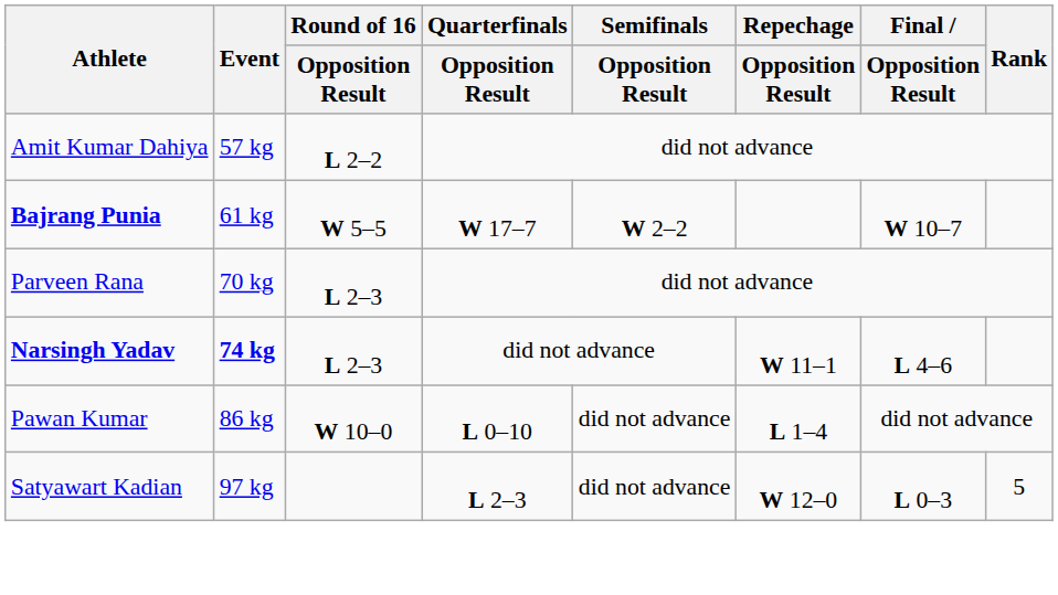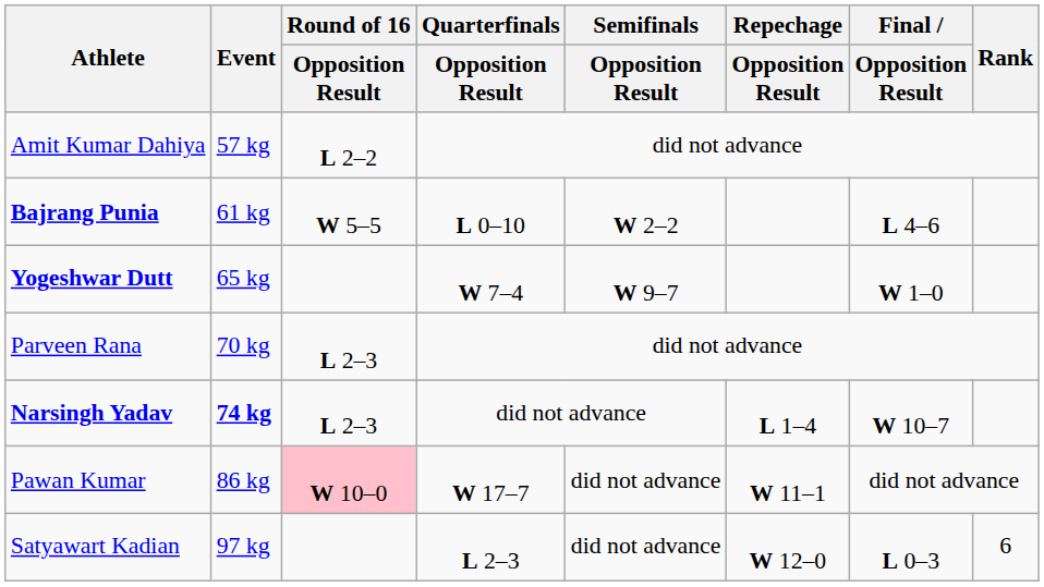 <table class=wikitable style="text-align:center; font-size:90%">
 <tr>
 <th rowspan=2>Athlete</th>
 <th rowspan=2>Event</th>
 <th>Round of 16</th>
 <th>Quarterfinals</th>
 <th>Semifinals</th>
 <th>Repechage</th>
 <th>Final / </th>
 <th rowspan=2>Rank</th>
 </tr>
 <tr>
 <th>Opposition<br>Result</th>
 <th>Opposition<br>Result</th>
 <th>Opposition<br>Result</th>
 <th>Opposition<br>Result</th>
 <th>Opposition<br>Result</th>
 </tr>
 <tr>
 <td align=left><a href='#'>Amit Kumar Dahiya</a></td>
 <td align=left><a href='#'>57 kg</a></td>
 <td><br><strong>L</strong> 2–2</td>
 <td colspan=5>did not advance</td>
 </tr>
 <tr>
 <td align=left><strong><a href='#'>Bajrang Punia</a></strong></td>
 <td align=left><a href='#'>61 kg</a></td>
 <td><br><strong>W</strong> 5–5</td>
-<td><br><strong>W</strong> 17–7</td>
+<td><br><strong>L</strong> 0–10</td>
 <td><br><strong>W</strong> 2–2</td>
 <td></td>
-<td><br><strong>W</strong> 10–7</td>
+<td><br><strong>L</strong> 4–6</td>
+<td></td>
+</tr>
+<tr>
+<td align=left><strong><a href='#'>Yogeshwar Dutt</a></strong></td>
+<td align=left><a href='#'>65 kg</a></td>
+<td></td>
+<td><br><strong>W</strong> 7–4</td>
+<td><br><strong>W</strong> 9–7</td>
+<td></td>
+<td><br><strong>W</strong> 1–0</td>
 <td></td>
 </tr>
 <tr>
 <td align=left><a href='#'>Parveen Rana</a></td>
 <td align=left><a href='#'>70 kg</a></td>
 <td><br><strong>L</strong> 2–3</td>
 <td colspan=5>did not advance</td>
 </tr>
 <tr>
 <td align=left><strong><a href='#'>Narsingh Yadav</a></strong></td>
 <td align=left><strong><a href='#'>74 kg</a></strong></td>
 <td><br><strong>L</strong> 2–3</td>
 <td colspan=2>did not advance</td>
-<td><br><strong>W</strong> 11–1</td>
-<td><br><strong>L</strong> 4–6</td>
+<td><br><strong>L</strong> 1–4</td>
+<td><br><strong>W</strong> 10–7</td>
 <td></td>
 </tr>
 <tr>
 <td align=left><a href='#'>Pawan Kumar</a></td>
 <td align=left><a href='#'>86 kg</a></td>
-<td><br><strong>W</strong> 10–0</td>
-<td><br><strong>L</strong> 0–10</td>
+<td style="background: pink;"><br><strong>W</strong> 10–0</td>
+<td><br><strong>W</strong> 17–7</td>
 <td>did not advance</td>
-<td><br><strong>L</strong> 1–4</td>
+<td><br><strong>W</strong> 11–1</td>
 <td colspan=2>did not advance</td>
 </tr>
 <tr>
 <td align=left><a href='#'>Satyawart Kadian</a></td>
 <td align=left><a href='#'>97 kg</a></td>
 <td></td>
 <td><br><strong>L</strong> 2–3</td>
 <td>did not advance</td>
 <td><br><strong>W</strong> 12–0</td>
 <td><br><strong>L</strong> 0–3</td>
-<td>5</td>
+<td>6</td>
 </tr>
 </table>
